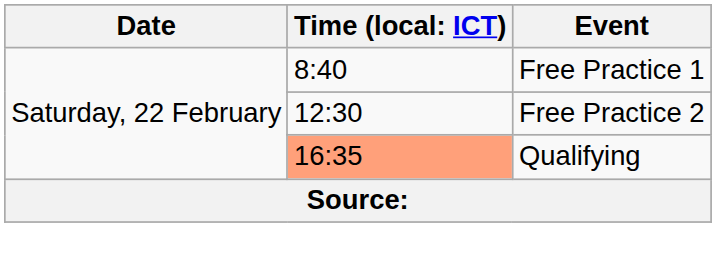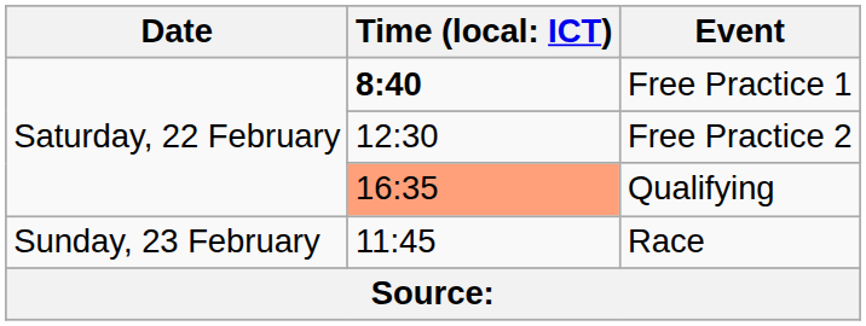 <table class="wikitable">
 <tr>
 <th>Date</th>
 <th>Time (local: <a href='#'>ICT</a>)</th>
 <th>Event</th>
 </tr>
 <tr>
 <td rowspan="3">Saturday, 22 February</td>
-<td>8:40</td>
+<td><strong>8:40</strong></td>
 <td>Free Practice 1</td>
 </tr>
 <tr>
 <td>12:30</td>
 <td>Free Practice 2</td>
 </tr>
 <tr>
 <td style="background: lightsalmon;">16:35</td>
 <td>Qualifying</td>
 </tr>
 <tr>
+<td>Sunday, 23 February</td>
+<td>11:45</td>
+<td>Race</td>
+</tr>
+<tr>
 <th colspan="3">Source:</th>
 </tr>
 </table>
